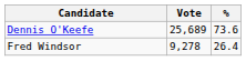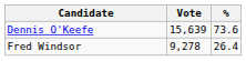 <table class="wikitable">
 <tr>
 <th bgcolor="#DDDDFF" width="200px">Candidate</th>
 <th bgcolor="#DDDDFF" width="50px">Vote</th>
 <th bgcolor="#DDDDFF" width="30px">%</th>
 </tr>
 <tr>
 <td><a href='#'>Dennis O'Keefe</a></td>
-<td>25,689</td>
+<td>15,639</td>
 <td>73.6</td>
 </tr>
 <tr>
 <td>Fred Windsor</td>
 <td>9,278</td>
 <td>26.4</td>
 </tr>
 </table>
